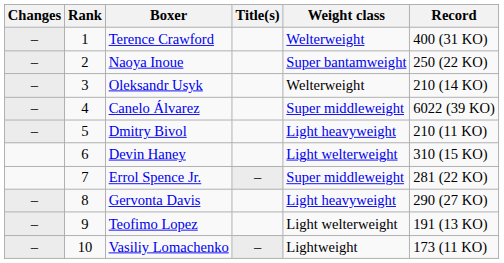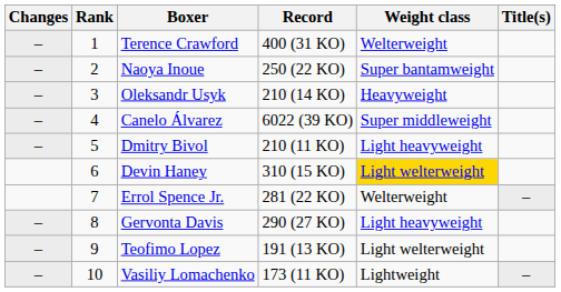 <table class="wikitable ">
 <tr>
 <th>Changes</th>
 <th>Rank</th>
 <th>Boxer</th>
+<th>Record</th>
+<th>Weight class</th>
 <th>Title(s)</th>
-<th>Weight class</th>
-<th>Record</th>
 </tr>
 <tr>
 <td align=center bgcolor=#ECECEC>–</td>
 <td align=center>1</td>
 <td><a href='#'>Terence Crawford</a></td>
+<td>400 (31 KO)</td>
+<td><a href='#'>Welterweight</a></td>
 <td></td>
-<td><a href='#'>Welterweight</a></td>
-<td>400 (31 KO)</td>
 </tr>
 <tr>
 <td align=center bgcolor=#ECECEC>–</td>
 <td align=center>2</td>
 <td><a href='#'>Naoya Inoue</a></td>
+<td>250 (22 KO)</td>
+<td><a href='#'>Super bantamweight</a></td>
 <td></td>
-<td><a href='#'>Super bantamweight</a></td>
-<td>250 (22 KO)</td>
 </tr>
 <tr>
 <td align=center bgcolor=#ECECEC>–</td>
 <td align=center>3</td>
 <td><a href='#'>Oleksandr Usyk</a></td>
+<td>210 (14 KO)</td>
+<td><a href='#'>Heavyweight</a></td>
 <td></td>
-<td>Welterweight</td>
-<td>210 (14 KO)</td>
 </tr>
 <tr>
 <td align=center bgcolor=#ECECEC>–</td>
 <td align=center>4</td>
 <td><a href='#'>Canelo Álvarez</a></td>
+<td>6022 (39 KO)</td>
+<td><a href='#'>Super middleweight</a></td>
 <td></td>
-<td><a href='#'>Super middleweight</a></td>
-<td>6022 (39 KO)</td>
 </tr>
 <tr>
 <td align=center bgcolor=#ECECEC>–</td>
 <td align=center>5</td>
 <td><a href='#'>Dmitry Bivol</a></td>
+<td>210 (11 KO)</td>
+<td><a href='#'>Light heavyweight</a></td>
 <td></td>
-<td><a href='#'>Light heavyweight</a></td>
-<td>210 (11 KO)</td>
 </tr>
 <tr>
 <td align=center></td>
 <td align=center>6</td>
 <td><a href='#'>Devin Haney</a></td>
+<td>310 (15 KO)</td>
+<td style="background: gold;"><a href='#'>Light welterweight</a></td>
 <td></td>
-<td><a href='#'>Light welterweight</a></td>
-<td>310 (15 KO)</td>
 </tr>
 <tr>
 <td align=center></td>
 <td align=center>7</td>
 <td><a href='#'>Errol Spence Jr.</a></td>
+<td>281 (22 KO)</td>
+<td>Welterweight</td>
 <td align=center bgcolor=#ECECEC data-sort-value="Z">–</td>
-<td><a href='#'>Super middleweight</a></td>
-<td>281 (22 KO)</td>
 </tr>
 <tr>
 <td align=center bgcolor=#ECECEC>–</td>
 <td align=center>8</td>
 <td><a href='#'>Gervonta Davis</a></td>
+<td>290 (27 KO)</td>
+<td><a href='#'>Light heavyweight</a></td>
 <td></td>
-<td><a href='#'>Light heavyweight</a></td>
-<td>290 (27 KO)</td>
 </tr>
 <tr>
 <td align=center bgcolor=#ECECEC>–</td>
 <td align=center>9</td>
 <td><a href='#'>Teofimo Lopez</a></td>
+<td>191 (13 KO)</td>
+<td>Light welterweight</td>
 <td></td>
-<td>Light welterweight</td>
-<td>191 (13 KO)</td>
 </tr>
 <tr>
 <td align=center bgcolor=#ECECEC>–</td>
 <td align=center>10</td>
 <td><a href='#'>Vasiliy Lomachenko</a></td>
+<td>173 (11 KO)</td>
+<td>Lightweight</td>
 <td align=center bgcolor=#ECECEC data-sort-value="Z">–</td>
-<td>Lightweight</td>
-<td>173 (11 KO)</td>
 </tr>
 </table>
